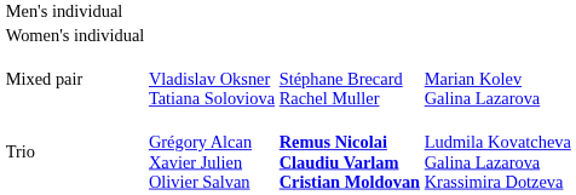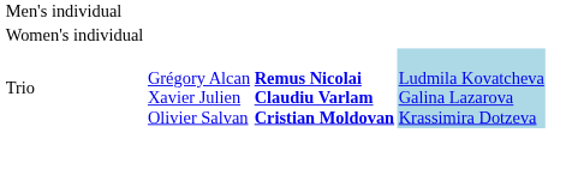 <table>
 <tr>
 <td>Men's individual<br></td>
 <td></td>
 <td></td>
 <td></td>
 </tr>
 <tr>
 <td>Women's individual<br></td>
 <td></td>
 <td></td>
 <td></td>
 </tr>
 <tr>
-<td>Mixed pair<br></td>
-<td><br><a href='#'>Vladislav Oksner</a><br><a href='#'>Tatiana Soloviova</a></td>
-<td><br><a href='#'>Stéphane Brecard</a><br><a href='#'>Rachel Muller</a></td>
-<td><br><a href='#'>Marian Kolev</a><br><a href='#'>Galina Lazarova</a></td>
-</tr>
-<tr>
 <td>Trio<br></td>
 <td><br><a href='#'>Grégory Alcan</a><br><a href='#'>Xavier Julien</a><br><a href='#'>Olivier Salvan</a></td>
 <td><strong><br><a href='#'>Remus Nicolai</a><br><a href='#'>Claudiu Varlam</a><br><a href='#'>Cristian Moldovan</a></strong></td>
-<td><br><a href='#'>Ludmila Kovatcheva</a><br><a href='#'>Galina Lazarova</a><br><a href='#'>Krassimira Dotzeva</a></td>
+<td style="background: lightblue;"><br><a href='#'>Ludmila Kovatcheva</a><br><a href='#'>Galina Lazarova</a><br><a href='#'>Krassimira Dotzeva</a></td>
 </tr>
 </table>
